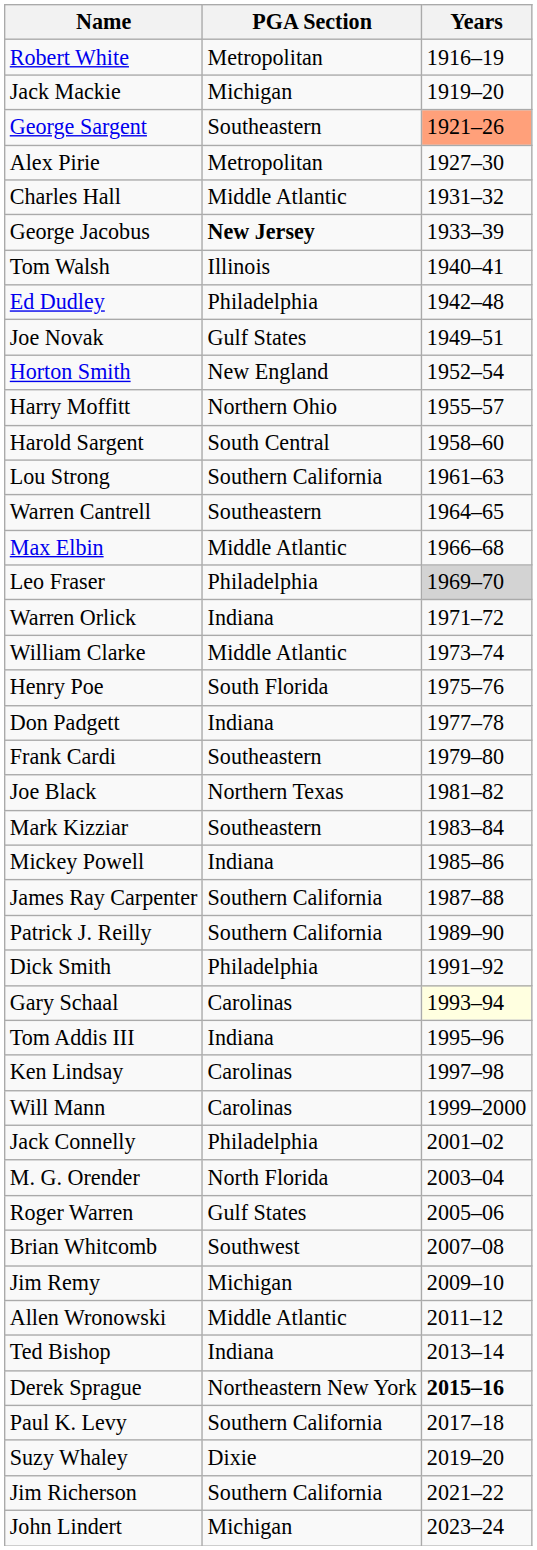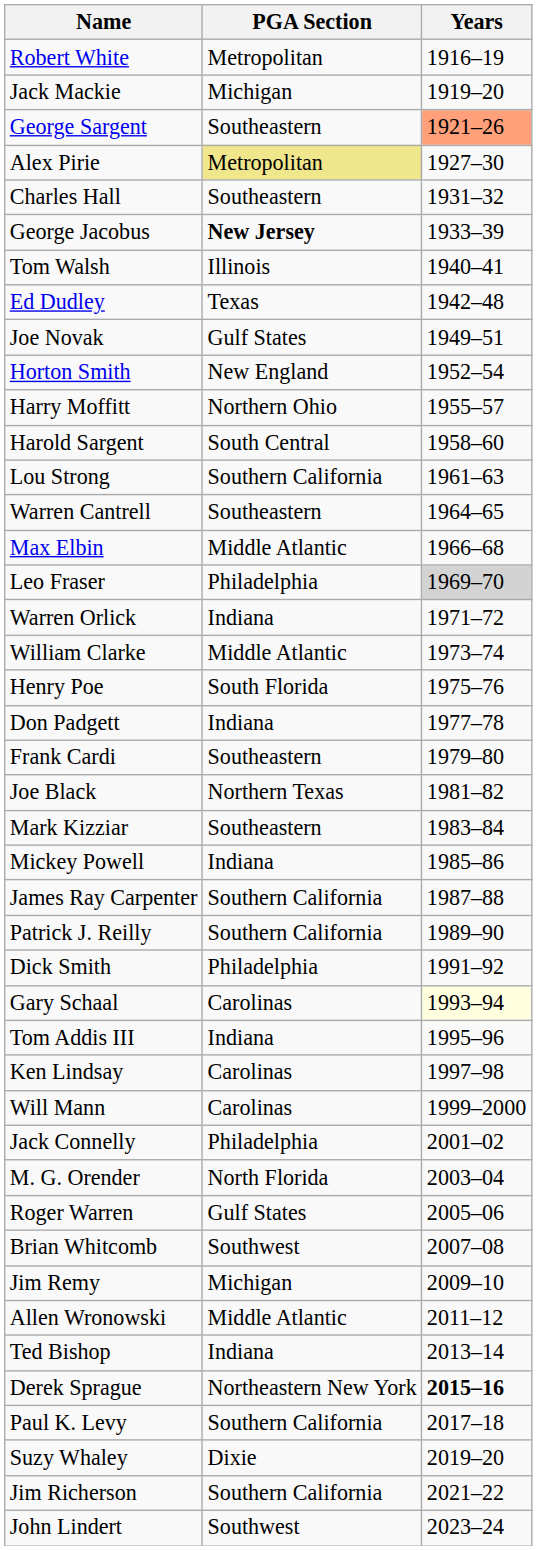 <table class="wikitable sortable">
 <tr>
 <th>Name</th>
 <th>PGA Section</th>
 <th>Years</th>
 </tr>
 <tr>
 <td><a href='#'>Robert White</a></td>
 <td>Metropolitan</td>
 <td>1916–19</td>
 </tr>
 <tr>
 <td>Jack Mackie</td>
 <td>Michigan</td>
 <td>1919–20</td>
 </tr>
 <tr>
 <td><a href='#'>George Sargent</a></td>
 <td>Southeastern</td>
 <td style="background: lightsalmon;">1921–26</td>
 </tr>
 <tr>
 <td>Alex Pirie</td>
-<td>Metropolitan</td>
+<td style="background: khaki;">Metropolitan</td>
 <td>1927–30</td>
 </tr>
 <tr>
 <td>Charles Hall</td>
-<td>Middle Atlantic</td>
+<td>Southeastern</td>
 <td>1931–32</td>
 </tr>
 <tr>
 <td>George Jacobus</td>
 <td><strong>New Jersey</strong></td>
 <td>1933–39</td>
 </tr>
 <tr>
 <td>Tom Walsh</td>
 <td>Illinois</td>
 <td>1940–41</td>
 </tr>
 <tr>
 <td><a href='#'>Ed Dudley</a></td>
-<td>Philadelphia</td>
+<td>Texas</td>
 <td>1942–48</td>
 </tr>
 <tr>
 <td>Joe Novak</td>
 <td>Gulf States</td>
 <td>1949–51</td>
 </tr>
 <tr>
 <td><a href='#'>Horton Smith</a></td>
 <td>New England</td>
 <td>1952–54</td>
 </tr>
 <tr>
 <td>Harry Moffitt</td>
 <td>Northern Ohio</td>
 <td>1955–57</td>
 </tr>
 <tr>
 <td>Harold Sargent</td>
 <td>South Central</td>
 <td>1958–60</td>
 </tr>
 <tr>
 <td>Lou Strong</td>
 <td>Southern California</td>
 <td>1961–63</td>
 </tr>
 <tr>
 <td>Warren Cantrell</td>
 <td>Southeastern</td>
 <td>1964–65</td>
 </tr>
 <tr>
 <td><a href='#'>Max Elbin</a></td>
 <td>Middle Atlantic</td>
 <td>1966–68</td>
 </tr>
 <tr>
 <td>Leo Fraser</td>
 <td>Philadelphia</td>
 <td style="background: lightgrey;">1969–70</td>
 </tr>
 <tr>
 <td>Warren Orlick</td>
 <td>Indiana</td>
 <td>1971–72</td>
 </tr>
 <tr>
 <td>William Clarke</td>
 <td>Middle Atlantic</td>
 <td>1973–74</td>
 </tr>
 <tr>
 <td>Henry Poe</td>
 <td>South Florida</td>
 <td>1975–76</td>
 </tr>
 <tr>
 <td>Don Padgett</td>
 <td>Indiana</td>
 <td>1977–78</td>
 </tr>
 <tr>
 <td>Frank Cardi</td>
 <td>Southeastern</td>
 <td>1979–80</td>
 </tr>
 <tr>
 <td>Joe Black</td>
 <td>Northern Texas</td>
 <td>1981–82</td>
 </tr>
 <tr>
 <td>Mark Kizziar</td>
 <td>Southeastern</td>
 <td>1983–84</td>
 </tr>
 <tr>
 <td>Mickey Powell</td>
 <td>Indiana</td>
 <td>1985–86</td>
 </tr>
 <tr>
 <td>James Ray Carpenter</td>
 <td>Southern California</td>
 <td>1987–88</td>
 </tr>
 <tr>
 <td>Patrick J. Reilly</td>
 <td>Southern California</td>
 <td>1989–90</td>
 </tr>
 <tr>
 <td>Dick Smith</td>
 <td>Philadelphia</td>
 <td>1991–92</td>
 </tr>
 <tr>
 <td>Gary Schaal</td>
 <td>Carolinas</td>
 <td style="background: lightyellow;">1993–94</td>
 </tr>
 <tr>
 <td>Tom Addis III</td>
 <td>Indiana</td>
 <td>1995–96</td>
 </tr>
 <tr>
 <td>Ken Lindsay</td>
 <td>Carolinas</td>
 <td>1997–98</td>
 </tr>
 <tr>
 <td>Will Mann</td>
 <td>Carolinas</td>
 <td>1999–2000</td>
 </tr>
 <tr>
 <td>Jack Connelly</td>
 <td>Philadelphia</td>
 <td>2001–02</td>
 </tr>
 <tr>
 <td>M. G. Orender</td>
 <td>North Florida</td>
 <td>2003–04</td>
 </tr>
 <tr>
 <td>Roger Warren</td>
 <td>Gulf States</td>
 <td>2005–06</td>
 </tr>
 <tr>
 <td>Brian Whitcomb</td>
 <td>Southwest</td>
 <td>2007–08</td>
 </tr>
 <tr>
 <td>Jim Remy</td>
 <td>Michigan</td>
 <td>2009–10</td>
 </tr>
 <tr>
 <td>Allen Wronowski</td>
 <td>Middle Atlantic</td>
 <td>2011–12</td>
 </tr>
 <tr>
 <td>Ted Bishop</td>
 <td>Indiana</td>
 <td>2013–14</td>
 </tr>
 <tr>
 <td>Derek Sprague</td>
 <td>Northeastern New York</td>
 <td><strong>2015–16</strong></td>
 </tr>
 <tr>
 <td>Paul K. Levy</td>
 <td>Southern California</td>
 <td>2017–18</td>
 </tr>
 <tr>
 <td>Suzy Whaley</td>
 <td>Dixie</td>
 <td>2019–20</td>
 </tr>
 <tr>
 <td>Jim Richerson</td>
 <td>Southern California</td>
 <td>2021–22</td>
 </tr>
 <tr>
 <td>John Lindert</td>
-<td>Michigan</td>
+<td>Southwest</td>
 <td>2023–24</td>
 </tr>
 </table>
